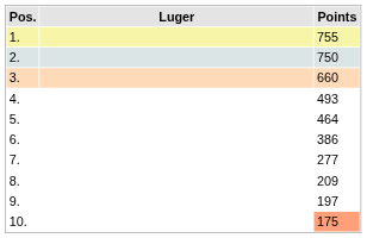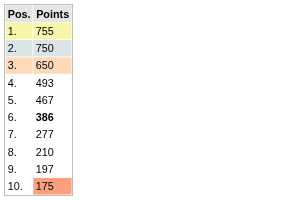 <table cellspacing="1" cellpadding="3" style="border:1px solid #aaa; font-size:90%;">
 <tr style="background:#e4e4e4;">
 <th style="width:10px;">Pos.</th>
-<th style="width:300px;">Luger</th>
 <th style="width:45px;">Points</th>
 </tr>
 <tr style="background:#f7f6a8;">
 <td>1.</td>
-<td align="left"><strong></strong></td>
 <td>755</td>
 </tr>
 <tr style="background:#dce5e5;">
 <td>2.</td>
-<td align="left"></td>
 <td>750</td>
 </tr>
 <tr style="background:#ffdab9;">
 <td>3.</td>
-<td align="left"></td>
-<td>660</td>
+<td>650</td>
 </tr>
 <tr>
 <td>4.</td>
-<td align="left"></td>
 <td>493</td>
 </tr>
 <tr>
 <td>5.</td>
-<td align="left"></td>
-<td>464</td>
+<td>467</td>
 </tr>
 <tr>
 <td>6.</td>
-<td align="left"></td>
-<td>386</td>
+<td><strong>386</strong></td>
 </tr>
 <tr>
 <td>7.</td>
-<td align="left"></td>
 <td>277</td>
 </tr>
 <tr>
 <td>8.</td>
-<td align="left"></td>
-<td>209</td>
+<td>210</td>
 </tr>
 <tr>
 <td>9.</td>
-<td align="left"></td>
 <td>197</td>
 </tr>
 <tr>
 <td>10.</td>
-<td align="left"></td>
 <td style="background: lightsalmon;">175</td>
 </tr>
 </table>
